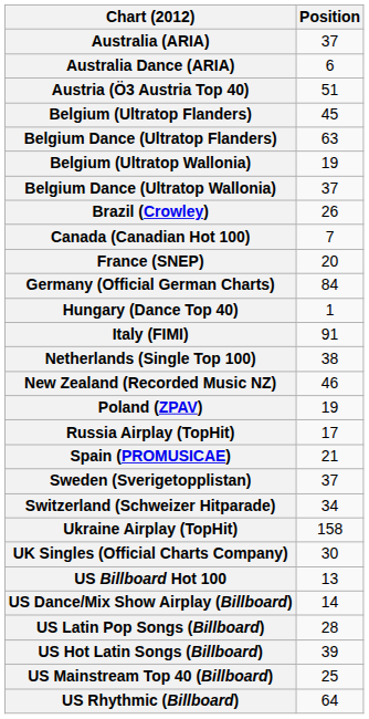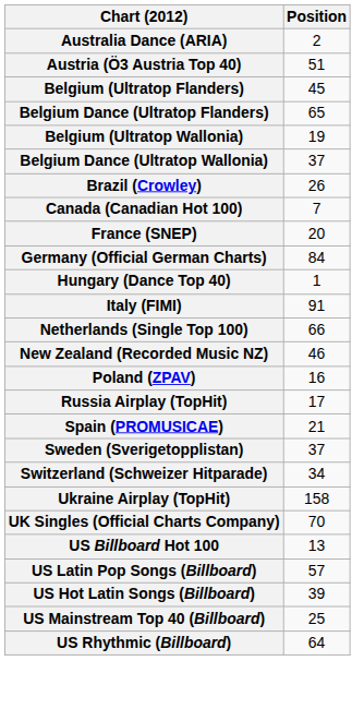 <table class="wikitable plainrowheaders sortable">
 <tr>
 <th scope="col">Chart (2012)</th>
 <th scope="col">Position</th>
 </tr>
 <tr>
-<th scope="row">Australia (ARIA)</th>
-<td style="text-align:center;">37</td>
-</tr>
-<tr>
 <th scope="row">Australia Dance (ARIA)</th>
-<td style="text-align:center;">6</td>
+<td style="text-align:center;">2</td>
 </tr>
 <tr>
 <th scope="row">Austria (Ö3 Austria Top 40)</th>
 <td style="text-align:center;">51</td>
 </tr>
 <tr>
 <th scope="row">Belgium (Ultratop Flanders)</th>
 <td align="center">45</td>
 </tr>
 <tr>
 <th scope="row">Belgium Dance (Ultratop Flanders)</th>
-<td align="center">63</td>
+<td align="center">65</td>
 </tr>
 <tr>
 <th scope="row">Belgium (Ultratop Wallonia)</th>
 <td align="center">19</td>
 </tr>
 <tr>
 <th scope="row">Belgium Dance (Ultratop Wallonia)</th>
 <td align="center">37</td>
 </tr>
 <tr>
 <th scope="row">Brazil (<a href='#'>Crowley</a>)</th>
 <td style="text-align:center;">26</td>
 </tr>
 <tr>
 <th scope="row">Canada (Canadian Hot 100)</th>
 <td style="text-align:center;">7</td>
 </tr>
 <tr>
 <th scope="row">France (SNEP)</th>
 <td align="center">20</td>
 </tr>
 <tr>
 <th scope="row">Germany (Official German Charts)</th>
 <td style="text-align:center;">84</td>
 </tr>
 <tr>
 <th scope="row">Hungary (Dance Top 40)</th>
 <td align="center">1</td>
 </tr>
 <tr>
 <th scope="row">Italy (FIMI)</th>
 <td style="text-align:center;">91</td>
 </tr>
 <tr>
 <th scope="row">Netherlands (Single Top 100)</th>
-<td style="text-align:center;">38</td>
+<td style="text-align:center;">66</td>
 </tr>
 <tr>
 <th scope="row">New Zealand (Recorded Music NZ)</th>
 <td style="text-align:center;">46</td>
 </tr>
 <tr>
 <th scope="row">Poland (<a href='#'>ZPAV</a>)</th>
-<td style="text-align:center;">19</td>
+<td style="text-align:center;">16</td>
 </tr>
 <tr>
 <th scope="row">Russia Airplay (TopHit)</th>
 <td style="text-align:center;">17</td>
 </tr>
 <tr>
 <th scope="row">Spain (<a href='#'>PROMUSICAE</a>)</th>
 <td style="text-align:center;">21</td>
 </tr>
 <tr>
 <th scope="row">Sweden (Sverigetopplistan)</th>
 <td style="text-align:center;">37</td>
 </tr>
 <tr>
 <th scope="row">Switzerland (Schweizer Hitparade)</th>
 <td style="text-align:center;">34</td>
 </tr>
 <tr>
 <th scope="row">Ukraine Airplay (TopHit)</th>
 <td style="text-align:center;">158</td>
 </tr>
 <tr>
 <th scope="row">UK Singles (Official Charts Company)</th>
-<td style="text-align:center;">30</td>
+<td style="text-align:center;">70</td>
 </tr>
 <tr>
 <th scope="row">US <em>Billboard</em> Hot 100</th>
 <td style="text-align:center;">13</td>
 </tr>
 <tr>
-<th scope="row">US Dance/Mix Show Airplay (<em>Billboard</em>)</th>
-<td style="text-align:center;">14</td>
-</tr>
-<tr>
 <th scope="row">US Latin Pop Songs (<em>Billboard</em>)</th>
-<td style="text-align:center;">28</td>
+<td style="text-align:center;">57</td>
 </tr>
 <tr>
 <th scope="row">US Hot Latin Songs (<em>Billboard</em>)</th>
 <td style="text-align:center;">39</td>
 </tr>
 <tr>
 <th scope="row">US Mainstream Top 40 (<em>Billboard</em>)</th>
 <td style="text-align:center;">25</td>
 </tr>
 <tr>
 <th scope="row">US Rhythmic (<em>Billboard</em>)</th>
 <td style="text-align:center;">64</td>
 </tr>
 </table>
